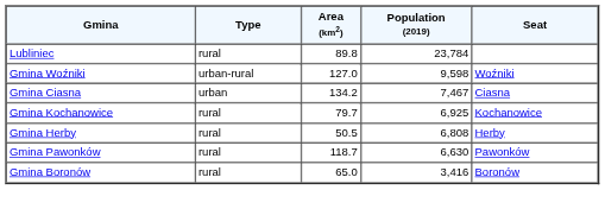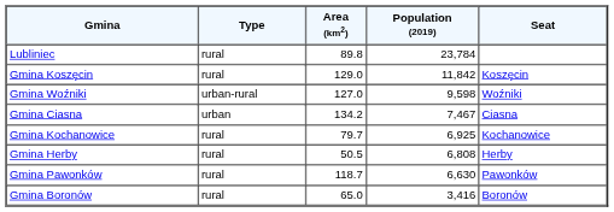 <table width="60%" border="2" cellpadding="3" cellspacing="0" style="font-size:90%;line-height:120%;">
 <tr bgcolor="F0F8FF">
 <td style="text-align:center;"><strong>Gmina</strong></td>
 <td style="text-align:center;"><strong>Type</strong></td>
 <td style="text-align:center;"><strong>Area<br><small>(km<sup>2</sup>)</small></strong></td>
 <td style="text-align:center;"><strong>Population<br><small>(2019)</small></strong></td>
 <td style="text-align:center;"><strong>Seat</strong></td>
 </tr>
 <tr>
 <td><a href='#'>Lubliniec</a></td>
 <td>rural</td>
 <td style="text-align:right;">89.8</td>
 <td style="text-align:right;">23,784</td>
 <td> </td>
+</tr>
+<tr>
+<td><a href='#'>Gmina Koszęcin</a></td>
+<td>rural</td>
+<td style="text-align:right;">129.0</td>
+<td style="text-align:right;">11,842</td>
+<td><a href='#'>Koszęcin</a></td>
 </tr>
 <tr>
 <td><a href='#'>Gmina Woźniki</a></td>
 <td>urban-rural</td>
 <td style="text-align:right;">127.0</td>
 <td style="text-align:right;">9,598</td>
 <td><a href='#'>Woźniki</a></td>
 </tr>
 <tr>
 <td><a href='#'>Gmina Ciasna</a></td>
 <td>urban</td>
 <td style="text-align:right;">134.2</td>
 <td style="text-align:right;">7,467</td>
 <td><a href='#'>Ciasna</a></td>
 </tr>
 <tr>
 <td><a href='#'>Gmina Kochanowice</a></td>
 <td>rural</td>
 <td style="text-align:right;">79.7</td>
 <td style="text-align:right;">6,925</td>
 <td><a href='#'>Kochanowice</a></td>
 </tr>
 <tr>
 <td><a href='#'>Gmina Herby</a></td>
 <td>rural</td>
 <td style="text-align:right;">50.5</td>
 <td style="text-align:right;">6,808</td>
 <td><a href='#'>Herby</a></td>
 </tr>
 <tr>
 <td><a href='#'>Gmina Pawonków</a></td>
 <td>rural</td>
 <td style="text-align:right;">118.7</td>
 <td style="text-align:right;">6,630</td>
 <td><a href='#'>Pawonków</a></td>
 </tr>
 <tr>
 <td><a href='#'>Gmina Boronów</a></td>
 <td>rural</td>
 <td style="text-align:right;">65.0</td>
 <td style="text-align:right;">3,416</td>
 <td><a href='#'>Boronów</a></td>
 </tr>
 <tr>
 </tr>
 </table>
